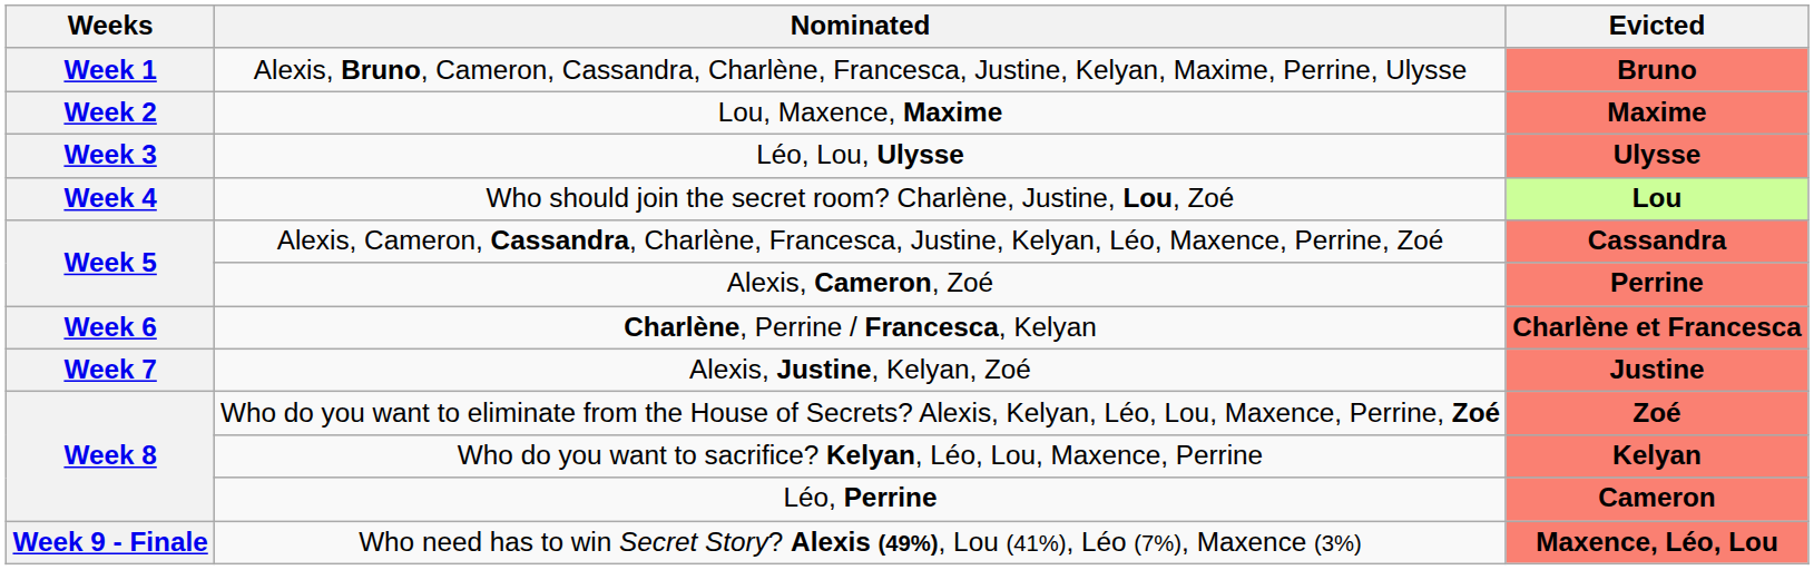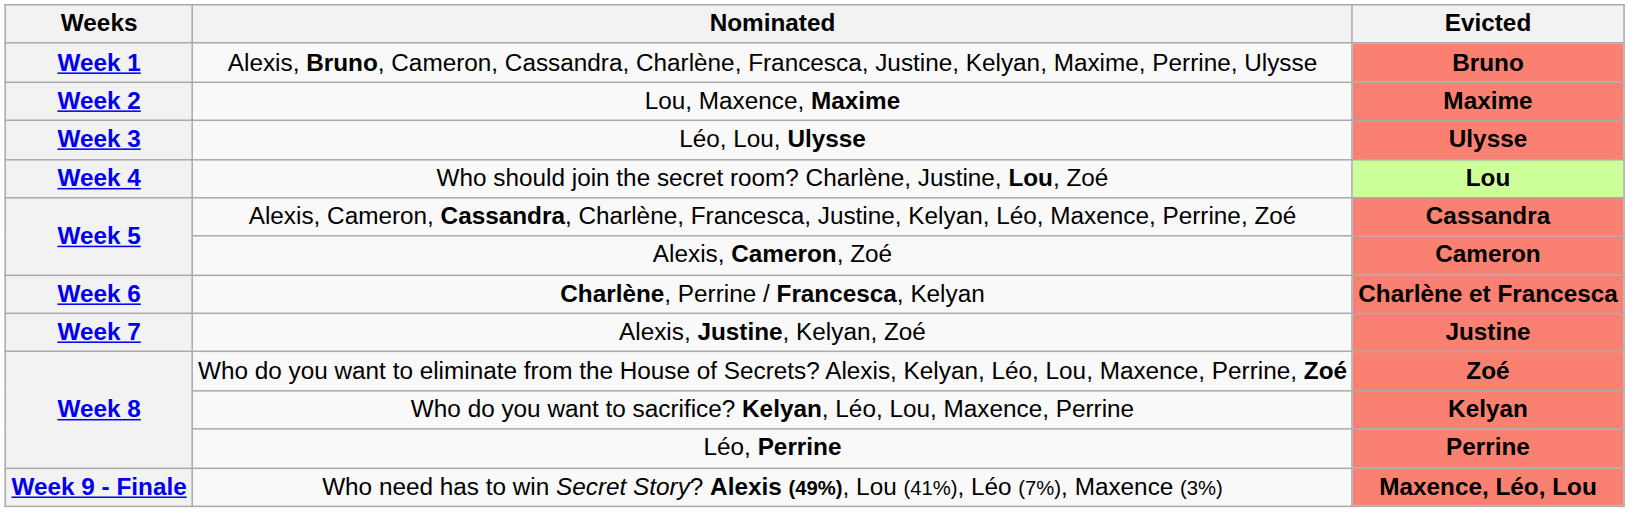 <table class="wikitable" style="font-size:100%; text-align:center; margin-left: auto; margin-right: auto">
 <tr>
 <th>Weeks</th>
 <th>Nominated</th>
 <th>Evicted</th>
 </tr>
 <tr>
 <th><a href='#'>Week 1</a></th>
 <td>Alexis, <strong>Bruno</strong>, Cameron, Cassandra, Charlène, Francesca, Justine, Kelyan, Maxime, Perrine, Ulysse</td>
 <td style="background:#fa8072"><strong>Bruno</strong></td>
 </tr>
 <tr>
 <th><a href='#'>Week 2</a></th>
 <td>Lou, Maxence, <strong>Maxime</strong></td>
 <td style="background:#fa8072"><strong>Maxime</strong></td>
 </tr>
 <tr>
 <th><a href='#'>Week 3</a></th>
 <td>Léo, Lou, <strong>Ulysse</strong></td>
 <td style="background:#fa8072"><strong>Ulysse</strong></td>
 </tr>
 <tr>
 <th><a href='#'>Week 4</a></th>
 <td>Who should join the secret room? Charlène, Justine, <strong>Lou</strong>, Zoé</td>
 <td style="background:#CCFF99"><strong>Lou</strong></td>
 </tr>
 <tr>
 <th rowspan="2"><a href='#'>Week 5</a></th>
 <td>Alexis, Cameron, <strong>Cassandra</strong>, Charlène, Francesca, Justine, Kelyan, Léo, Maxence, Perrine, Zoé</td>
 <td style="background:#fa8072"><strong>Cassandra</strong></td>
 </tr>
 <tr>
 <td>Alexis, <strong>Cameron</strong>, Zoé</td>
-<td style="background:#fa8072"><strong>Perrine</strong></td>
+<td style="background:#fa8072"><strong>Cameron</strong></td>
 </tr>
 <tr>
 <th><a href='#'>Week 6</a></th>
 <td><strong>Charlène</strong>, Perrine / <strong>Francesca</strong>, Kelyan</td>
 <td style="background:#fa8072"><strong>Charlène et Francesca</strong></td>
 </tr>
 <tr>
 <th><a href='#'>Week 7</a></th>
 <td>Alexis, <strong>Justine</strong>, Kelyan, Zoé</td>
 <td style="background:#fa8072"><strong>Justine</strong></td>
 </tr>
 <tr>
 <th rowspan="3"><a href='#'>Week 8</a></th>
 <td>Who do you want to eliminate from the House of Secrets? Alexis, Kelyan, Léo, Lou, Maxence, Perrine, <strong>Zoé</strong></td>
 <td style="background:#fa8072"><strong>Zoé</strong></td>
 </tr>
 <tr>
 <td>Who do you want to sacrifice? <strong>Kelyan</strong>, Léo, Lou, Maxence, Perrine</td>
 <td style="background:#fa8072"><strong>Kelyan</strong></td>
 </tr>
 <tr>
 <td>Léo, <strong>Perrine</strong></td>
-<td style="background:#fa8072"><strong>Cameron</strong></td>
+<td style="background:#fa8072"><strong>Perrine</strong></td>
 </tr>
 <tr>
 <th><a href='#'>Week 9 - Finale</a></th>
 <td>Who need has to win <em>Secret Story</em>? <strong>Alexis <small>(49%)</small></strong>, Lou <small>(41%)</small>, Léo <small>(7%)</small>, Maxence <small>(3%)</small></td>
 <td style="background:#fa8072"><strong>Maxence, Léo, Lou</strong></td>
 </tr>
 </table>
